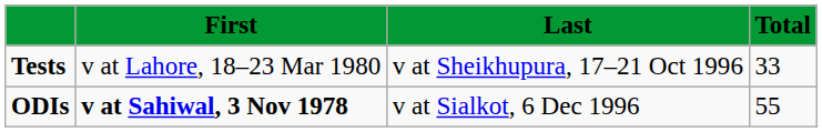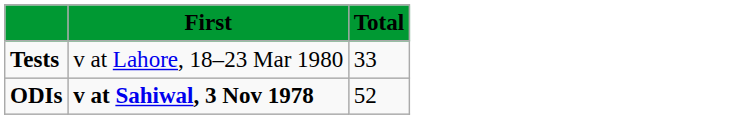 <table class="wikitable">
 <tr>
 <th style="background:#009933;"></th>
 <th style="background:#009933;">First</th>
-<th style="background:#009933;">Last</th>
 <th style="background:#009933;">Total</th>
 </tr>
 <tr>
 <td><strong>Tests</strong></td>
 <td> v  at <a href='#'>Lahore</a>, 18–23 Mar 1980</td>
-<td> v  at <a href='#'>Sheikhupura</a>, 17–21 Oct 1996</td>
 <td>33</td>
 </tr>
 <tr>
 <td><strong>ODIs</strong></td>
 <td><strong> v  at <a href='#'>Sahiwal</a>, 3 Nov 1978</strong></td>
-<td> v  at <a href='#'>Sialkot</a>, 6 Dec 1996</td>
-<td>55</td>
+<td>52</td>
 </tr>
 </table>
